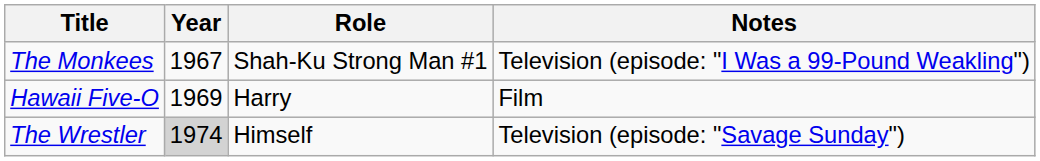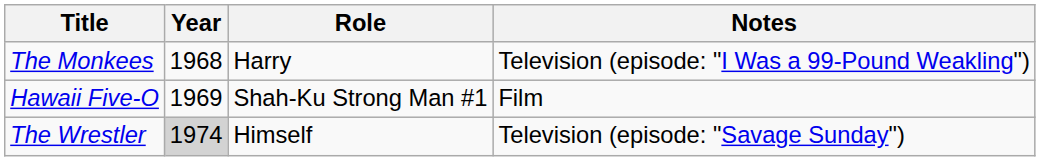 <table class="wikitable sortable">
 <tr>
 <th>Title</th>
 <th>Year</th>
 <th>Role</th>
 <th>Notes</th>
 </tr>
 <tr>
 <td><em><a href='#'>The Monkees</a></em></td>
-<td>1967</td>
-<td>Shah-Ku Strong Man #1</td>
+<td>1968</td>
+<td>Harry</td>
 <td>Television (episode: "<a href='#'>I Was a 99-Pound Weakling</a>")</td>
 </tr>
 <tr>
 <td><em><a href='#'>Hawaii Five-O</a></em></td>
 <td>1969</td>
-<td>Harry</td>
+<td>Shah-Ku Strong Man #1</td>
 <td>Film</td>
 </tr>
 <tr>
 <td><em><a href='#'>The Wrestler</a></em></td>
 <td style="background: lightgrey;">1974</td>
 <td>Himself</td>
 <td>Television (episode: "<a href='#'>Savage Sunday</a>")</td>
 </tr>
 </table>
